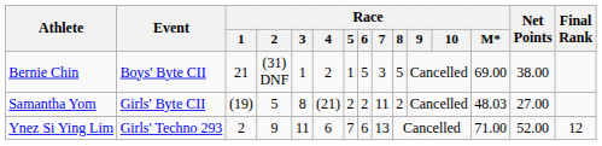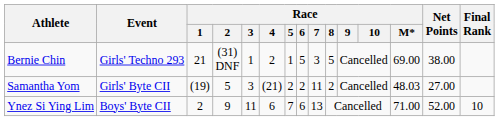 <table class="wikitable" style="font-size:90%">
 <tr>
 <th rowspan="2">Athlete</th>
 <th rowspan="2">Event</th>
 <th colspan=11>Race</th>
 <th rowspan=2>Net<br>Points</th>
 <th rowspan=2>Final <br>Rank</th>
 </tr>
 <tr style="font-size:95%">
 <th>1</th>
 <th>2</th>
 <th>3</th>
 <th>4</th>
 <th>5</th>
 <th>6</th>
 <th>7</th>
 <th>8</th>
 <th>9</th>
 <th>10</th>
 <th>M*</th>
 </tr>
 <tr align=center>
 <td align=left><a href='#'>Bernie Chin</a></td>
-<td align=left><a href='#'>Boys' Byte CII</a></td>
+<td align=left><a href='#'>Girls' Techno 293</a></td>
 <td>21</td>
 <td>(31)<br>DNF</td>
 <td>1</td>
 <td>2</td>
 <td>1</td>
 <td>5</td>
 <td>3</td>
 <td>5</td>
 <td Colspan=2>Cancelled</td>
 <td>69.00</td>
 <td>38.00</td>
 <td></td>
 </tr>
 <tr align=center>
 <td align=left><a href='#'>Samantha Yom</a></td>
 <td align=left><a href='#'>Girls' Byte CII</a></td>
 <td>(19)</td>
 <td>5</td>
-<td>8</td>
+<td>3</td>
 <td>(21)</td>
 <td>2</td>
 <td>2</td>
 <td>11</td>
 <td>2</td>
 <td colspan=2>Cancelled</td>
 <td>48.03</td>
 <td>27.00</td>
 <td></td>
 </tr>
 <tr align=center>
 <td align=left><a href='#'>Ynez Si Ying Lim</a></td>
-<td align=left><a href='#'>Girls' Techno 293</a></td>
+<td align=left><a href='#'>Boys' Byte CII</a></td>
 <td>2</td>
 <td>9</td>
 <td>11</td>
 <td>6</td>
 <td>7</td>
 <td>6</td>
 <td>13</td>
 <td colspan=3>Cancelled</td>
 <td>71.00</td>
 <td>52.00</td>
-<td>12</td>
+<td>10</td>
 </tr>
 </table>
